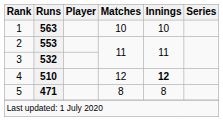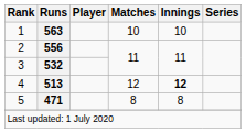 <table class="wikitable plainrowheaders sortable">
 <tr>
 <th scope=col>Rank</th>
 <th scope=col>Runs</th>
 <th scope=col>Player</th>
 <th scope=col>Matches</th>
 <th scope=col>Innings</th>
 <th scope=col>Series</th>
 </tr>
 <tr>
 <td align=center>1</td>
 <th scope=row style="text-align:center;">563</th>
 <td></td>
 <td align=center>10</td>
 <td align=center>10</td>
 <td></td>
 </tr>
 <tr>
 <td align=center>2</td>
-<th scope=row style=text-align:center;>553</th>
+<th scope=row style=text-align:center;>556</th>
 <td></td>
 <td align=center rowspan = 2>11</td>
 <td align=center rowspan = 2>11</td>
 <td rowspan = 2></td>
 </tr>
 <tr>
 <td align=center>3</td>
 <th scope=row style=text-align:center;>532</th>
 <td></td>
 </tr>
 <tr>
 <td align=center>4</td>
-<th scope=row style=text-align:center;>510</th>
+<th scope=row style=text-align:center;>513</th>
 <td></td>
 <td align=center>12</td>
 <td align=center><strong>12</strong></td>
 <td></td>
 </tr>
 <tr>
 <td align=center>5</td>
 <th scope=row style=text-align:center;>471</th>
 <td></td>
 <td align=center>8</td>
 <td align=center>8</td>
 <td></td>
 </tr>
 <tr>
 </tr>
 <tr class=sortbottom>
 <td colspan=6><small>Last updated: 1 July 2020</small></td>
 </tr>
 </table>
